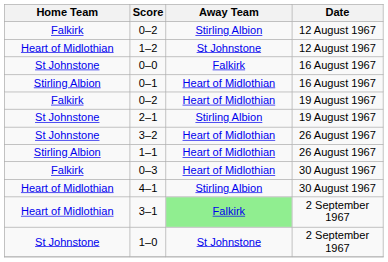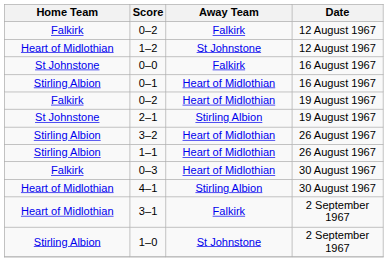 <table class="wikitable" style="text-align:center;">
 <tr>
 <th width=175>Home Team</th>
 <th width=20>Score</th>
 <th width=175>Away Team</th>
 <th width= 125>Date</th>
 </tr>
 <tr>
 <td><a href='#'>Falkirk</a></td>
 <td>0–2</td>
-<td><a href='#'>Stirling Albion</a></td>
+<td><a href='#'>Falkirk</a></td>
 <td>12 August 1967</td>
 </tr>
 <tr>
 <td><a href='#'>Heart of Midlothian</a></td>
 <td>1–2</td>
 <td><a href='#'>St Johnstone</a></td>
 <td>12 August 1967</td>
 </tr>
 <tr>
 <td><a href='#'>St Johnstone</a></td>
 <td>0–0</td>
 <td><a href='#'>Falkirk</a></td>
 <td>16 August 1967</td>
 </tr>
 <tr>
 <td><a href='#'>Stirling Albion</a></td>
 <td>0–1</td>
 <td><a href='#'>Heart of Midlothian</a></td>
 <td>16 August 1967</td>
 </tr>
 <tr>
 <td><a href='#'>Falkirk</a></td>
 <td>0–2</td>
 <td><a href='#'>Heart of Midlothian</a></td>
 <td>19 August 1967</td>
 </tr>
 <tr>
 <td><a href='#'>St Johnstone</a></td>
 <td>2–1</td>
 <td><a href='#'>Stirling Albion</a></td>
 <td>19 August 1967</td>
 </tr>
 <tr>
-<td><a href='#'>St Johnstone</a></td>
+<td><a href='#'>Stirling Albion</a></td>
 <td>3–2</td>
 <td><a href='#'>Heart of Midlothian</a></td>
 <td>26 August 1967</td>
 </tr>
 <tr>
 <td><a href='#'>Stirling Albion</a></td>
 <td>1–1</td>
 <td><a href='#'>Heart of Midlothian</a></td>
 <td>26 August 1967</td>
 </tr>
 <tr>
 <td><a href='#'>Falkirk</a></td>
 <td>0–3</td>
 <td><a href='#'>Heart of Midlothian</a></td>
 <td>30 August 1967</td>
 </tr>
 <tr>
 <td><a href='#'>Heart of Midlothian</a></td>
 <td>4–1</td>
 <td><a href='#'>Stirling Albion</a></td>
 <td>30 August 1967</td>
 </tr>
 <tr>
 <td><a href='#'>Heart of Midlothian</a></td>
 <td>3–1</td>
-<td style="background: lightgreen;"><a href='#'>Falkirk</a></td>
+<td><a href='#'>Falkirk</a></td>
 <td>2 September 1967</td>
 </tr>
 <tr>
-<td><a href='#'>St Johnstone</a></td>
+<td><a href='#'>Stirling Albion</a></td>
 <td>1–0</td>
 <td><a href='#'>St Johnstone</a></td>
 <td>2 September 1967</td>
 </tr>
 <tr>
 </tr>
 </table>
